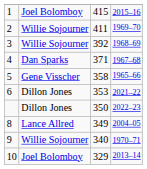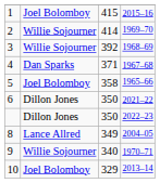 <table class="wikitable">
 <tr>
 </tr>
 <tr>
 <td>1</td>
 <td><a href='#'>Joel Bolomboy</a></td>
 <td>415</td>
 <td style="font-size:80%;"><a href='#'>2015–16</a></td>
 </tr>
 <tr>
 <td>2</td>
 <td><a href='#'>Willie Sojourner</a></td>
-<td>411</td>
+<td>414</td>
 <td style="font-size:80%;"><a href='#'>1969–70</a></td>
 </tr>
 <tr>
 <td>3</td>
 <td><a href='#'>Willie Sojourner</a></td>
 <td>392</td>
 <td style="font-size:80%;"><a href='#'>1968–69</a></td>
 </tr>
 <tr>
 <td>4</td>
 <td><a href='#'>Dan Sparks</a></td>
 <td>371</td>
 <td style="font-size:80%;"><a href='#'>1967–68</a></td>
 </tr>
 <tr>
 <td>5</td>
-<td><a href='#'>Gene Visscher</a></td>
+<td><a href='#'>Joel Bolomboy</a></td>
 <td>358</td>
 <td style="font-size:80%;"><a href='#'>1965–66</a></td>
 </tr>
 <tr>
 <td>6</td>
 <td>Dillon Jones</td>
-<td>353</td>
+<td>350</td>
 <td style="font-size:80%;"><a href='#'>2021–22</a></td>
 </tr>
 <tr>
 <td></td>
 <td>Dillon Jones</td>
 <td>350</td>
 <td style="font-size:80%;"><a href='#'>2022–23</a></td>
 </tr>
 <tr>
 <td>8</td>
 <td><a href='#'>Lance Allred</a></td>
 <td>349</td>
 <td style="font-size:80%;"><a href='#'>2004–05</a></td>
 </tr>
 <tr>
 <td>9</td>
 <td><a href='#'>Willie Sojourner</a></td>
 <td>340</td>
 <td style="font-size:80%;"><a href='#'>1970–71</a></td>
 </tr>
 <tr>
 <td>10</td>
 <td><a href='#'>Joel Bolomboy</a></td>
 <td>329</td>
 <td style="font-size:80%;"><a href='#'>2013–14</a></td>
 </tr>
 </table>
